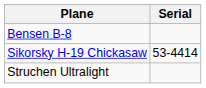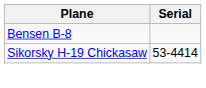 <table class="wikitable">
 <tr>
 <th>Plane</th>
 <th>Serial</th>
 </tr>
 <tr>
 <td><a href='#'>Bensen B-8</a></td>
 <td></td>
 </tr>
 <tr>
 <td><a href='#'>Sikorsky H-19 Chickasaw</a></td>
 <td>53-4414</td>
 </tr>
-<tr>
-<td>Struchen Ultralight</td>
-<td></td>
-</tr>
 </table>
